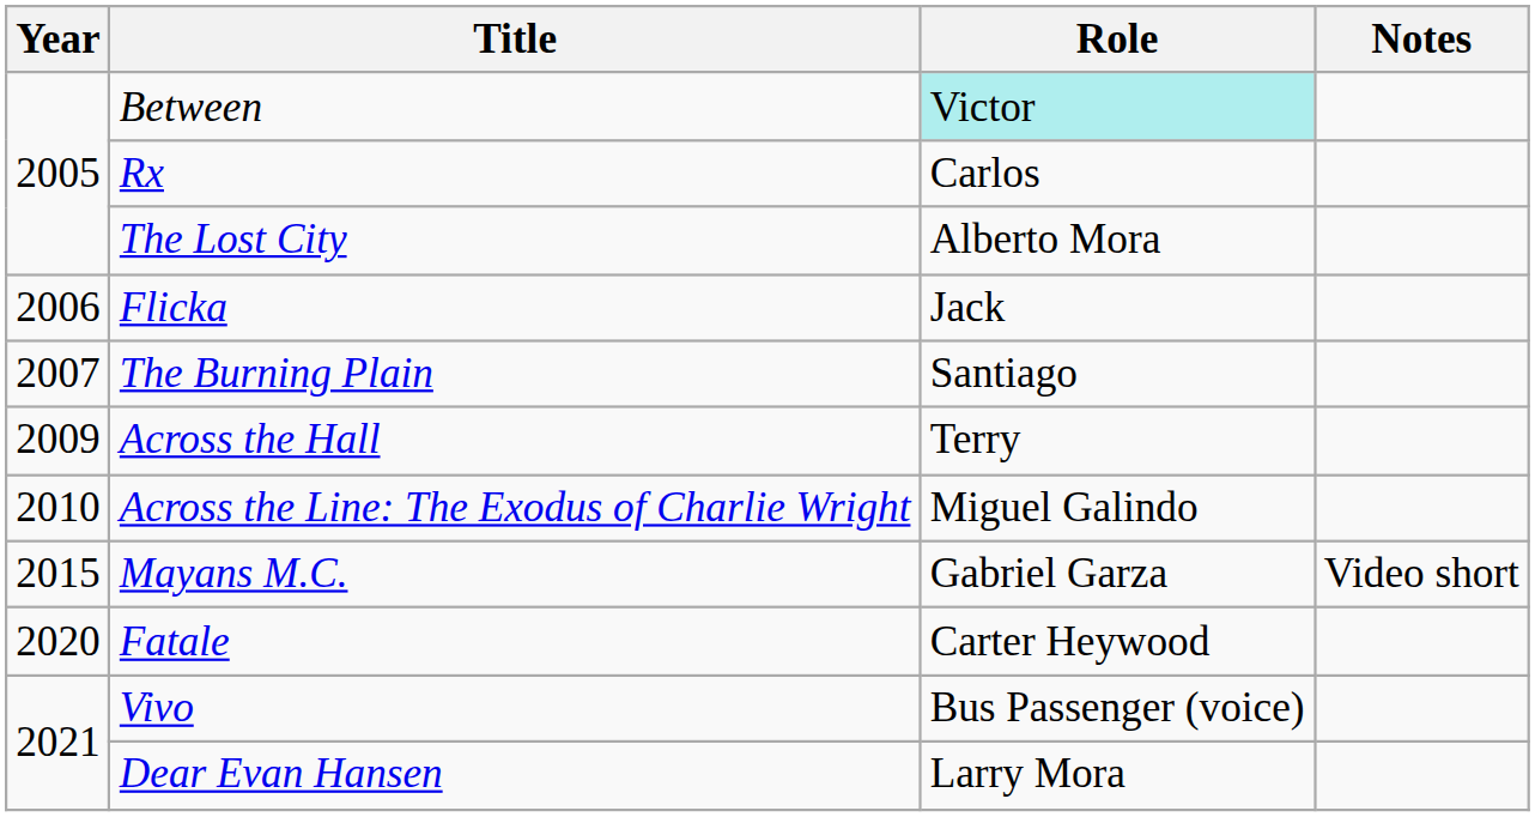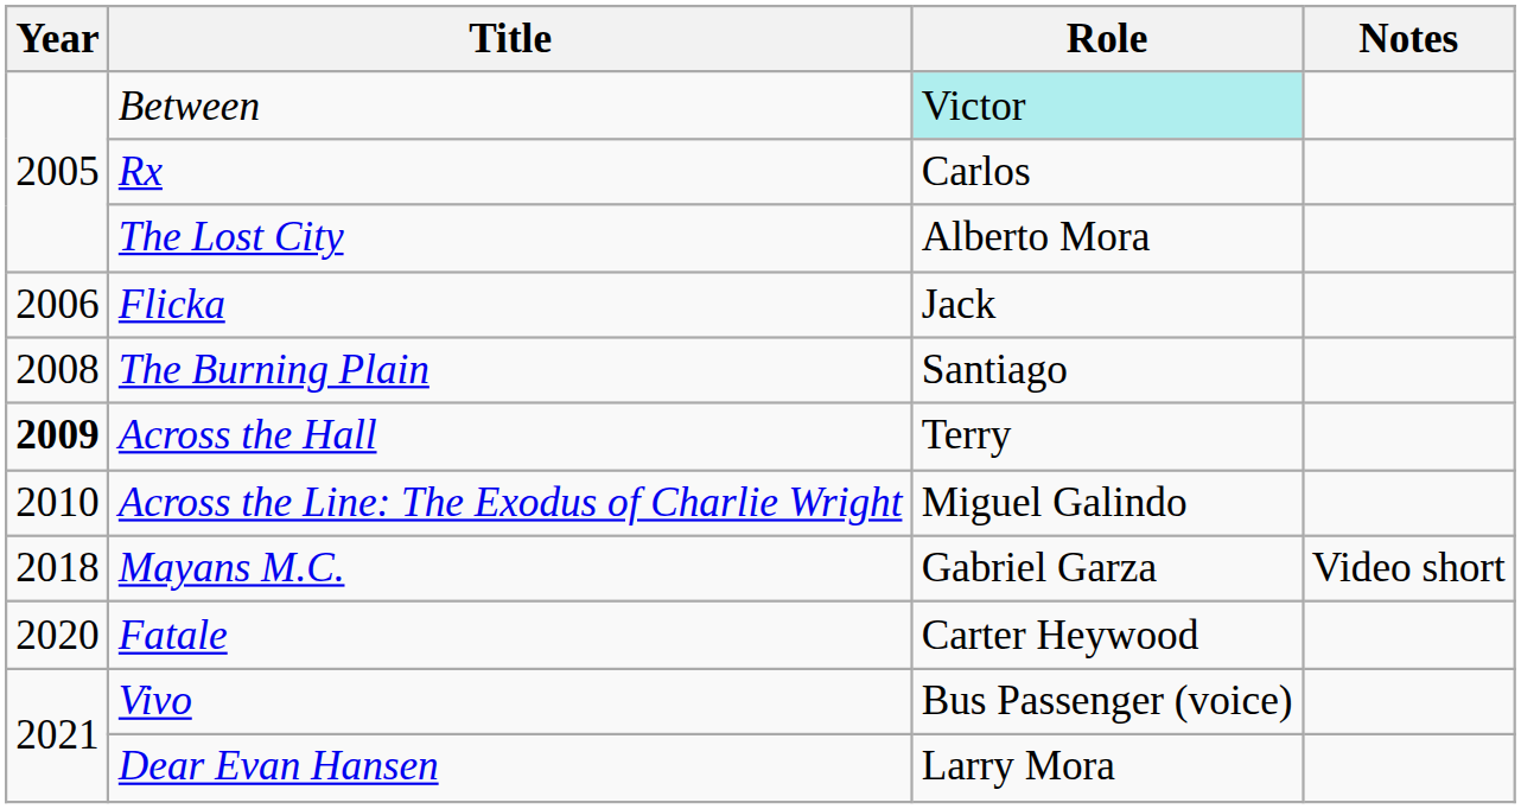 <table class="wikitable sortable">
 <tr>
 <th>Year</th>
 <th>Title</th>
 <th>Role</th>
 <th class="unsortable">Notes</th>
 </tr>
 <tr>
 <td rowspan="3">2005</td>
 <td><em>Between</em></td>
 <td style="background: paleturquoise;">Victor</td>
 <td></td>
 </tr>
 <tr>
 <td><em><a href='#'>Rx</a></em></td>
 <td>Carlos</td>
 <td></td>
 </tr>
 <tr>
 <td><em><a href='#'>The Lost City</a></em></td>
 <td>Alberto Mora</td>
 <td></td>
 </tr>
 <tr>
 <td>2006</td>
 <td><em><a href='#'>Flicka</a></em></td>
 <td>Jack</td>
 <td></td>
 </tr>
 <tr>
-<td>2007</td>
+<td>2008</td>
 <td><em><a href='#'>The Burning Plain</a></em></td>
 <td>Santiago</td>
 <td></td>
 </tr>
 <tr>
-<td>2009</td>
+<td><strong>2009</strong></td>
 <td><em><a href='#'>Across the Hall</a></em></td>
 <td>Terry</td>
 <td></td>
 </tr>
 <tr>
 <td>2010</td>
 <td><em><a href='#'>Across the Line: The Exodus of Charlie Wright</a></em></td>
 <td>Miguel Galindo</td>
 <td></td>
 </tr>
 <tr>
-<td>2015</td>
+<td>2018</td>
 <td><em><a href='#'>Mayans M.C.</a></em></td>
 <td>Gabriel Garza</td>
 <td>Video short</td>
 </tr>
 <tr>
 <td>2020</td>
 <td><em><a href='#'>Fatale</a></em></td>
 <td>Carter Heywood</td>
 <td></td>
 </tr>
 <tr>
 <td rowspan="2">2021</td>
 <td><em><a href='#'>Vivo</a></em></td>
 <td>Bus Passenger (voice)</td>
 <td></td>
 </tr>
 <tr>
 <td><em><a href='#'>Dear Evan Hansen</a></em></td>
 <td>Larry Mora</td>
 <td></td>
 </tr>
 </table>
